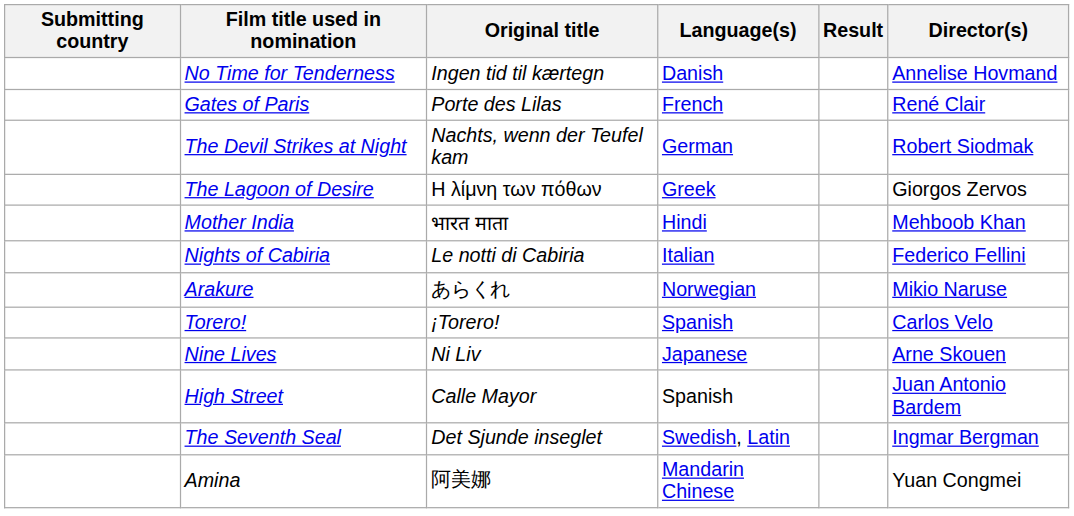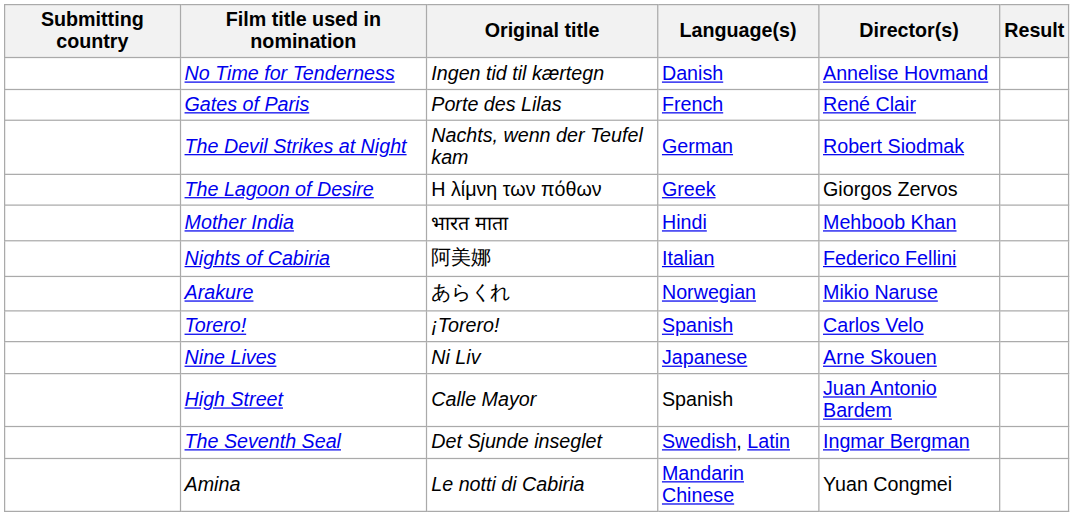 <table class="wikitable sortable" width="98%" style="background:#ffffff;">
 <tr>
 <th>Submitting country</th>
 <th>Film title used in nomination</th>
 <th>Original title</th>
 <th>Language(s)</th>
+<th>Director(s)</th>
 <th>Result</th>
-<th>Director(s)</th>
 </tr>
 <tr>
 <td></td>
 <td><em><a href='#'>No Time for Tenderness</a></em></td>
 <td><em>Ingen tid til kærtegn</em></td>
 <td><a href='#'>Danish</a></td>
+<td><a href='#'>Annelise Hovmand</a></td>
 <td></td>
-<td><a href='#'>Annelise Hovmand</a></td>
 </tr>
 <tr>
 <td></td>
 <td><em><a href='#'>Gates of Paris</a></em></td>
 <td><em>Porte des Lilas</em></td>
 <td><a href='#'>French</a></td>
+<td><a href='#'>René Clair</a></td>
 <td></td>
-<td><a href='#'>René Clair</a></td>
 </tr>
 <tr>
 <td></td>
 <td><em><a href='#'>The Devil Strikes at Night</a></em></td>
 <td><em>Nachts, wenn der Teufel kam</em></td>
 <td><a href='#'>German</a></td>
+<td><a href='#'>Robert Siodmak</a></td>
 <td></td>
-<td><a href='#'>Robert Siodmak</a></td>
 </tr>
 <tr>
 <td></td>
 <td><em><a href='#'>The Lagoon of Desire</a></em></td>
 <td>Η λίμνη των πόθων</td>
 <td><a href='#'>Greek</a></td>
+<td>Giorgos Zervos</td>
 <td></td>
-<td>Giorgos Zervos</td>
 </tr>
 <tr>
 <td></td>
 <td><em><a href='#'>Mother India</a></em></td>
 <td>भारत माता</td>
 <td><a href='#'>Hindi</a></td>
+<td><a href='#'>Mehboob Khan</a></td>
 <td></td>
-<td><a href='#'>Mehboob Khan</a></td>
 </tr>
 <tr>
 <td></td>
 <td><em><a href='#'>Nights of Cabiria</a></em></td>
-<td><em>Le notti di Cabiria</em></td>
+<td>阿美娜</td>
 <td><a href='#'>Italian</a></td>
+<td><a href='#'>Federico Fellini</a></td>
 <td></td>
-<td><a href='#'>Federico Fellini</a></td>
 </tr>
 <tr>
 <td></td>
 <td><em><a href='#'>Arakure</a></em></td>
 <td>あらくれ</td>
 <td><a href='#'>Norwegian</a></td>
+<td><a href='#'>Mikio Naruse</a></td>
 <td></td>
-<td><a href='#'>Mikio Naruse</a></td>
 </tr>
 <tr>
 <td></td>
 <td><em><a href='#'>Torero!</a></em></td>
 <td><em>¡Torero!</em></td>
 <td><a href='#'>Spanish</a></td>
+<td><a href='#'>Carlos Velo</a></td>
 <td></td>
-<td><a href='#'>Carlos Velo</a></td>
 </tr>
 <tr>
 <td></td>
 <td><em><a href='#'>Nine Lives</a></em></td>
 <td><em>Ni Liv</em></td>
 <td><a href='#'>Japanese</a></td>
+<td><a href='#'>Arne Skouen</a></td>
 <td></td>
-<td><a href='#'>Arne Skouen</a></td>
 </tr>
 <tr>
 <td></td>
 <td><em><a href='#'>High Street</a></em></td>
 <td><em>Calle Mayor</em></td>
 <td>Spanish</td>
+<td><a href='#'>Juan Antonio Bardem</a></td>
 <td></td>
-<td><a href='#'>Juan Antonio Bardem</a></td>
 </tr>
 <tr>
 <td></td>
 <td><em><a href='#'>The Seventh Seal</a></em></td>
 <td><em>Det Sjunde inseglet</em></td>
 <td><a href='#'>Swedish</a>, <a href='#'>Latin</a></td>
+<td><a href='#'>Ingmar Bergman</a></td>
 <td></td>
-<td><a href='#'>Ingmar Bergman</a></td>
 </tr>
 <tr>
 <td></td>
 <td><em>Amina</em></td>
-<td>阿美娜</td>
+<td><em>Le notti di Cabiria</em></td>
 <td><a href='#'>Mandarin Chinese</a></td>
+<td>Yuan Congmei</td>
 <td></td>
-<td>Yuan Congmei</td>
 </tr>
 </table>
